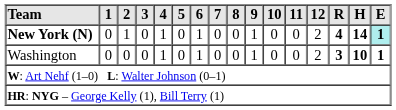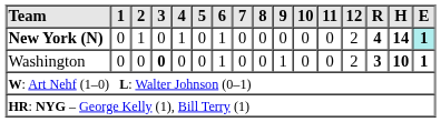 <table border=1 cellspacing=0 width=425 style="margin-left:3em;">
 <tr style="text-align:center; background-color:#e6e6e6;">
 <th align=left width=125>Team</th>
 <th width=25>1</th>
 <th width=25>2</th>
 <th width=25>3</th>
 <th width=25>4</th>
 <th width=25>5</th>
 <th width=25>6</th>
 <th width=25>7</th>
 <th width=25>8</th>
 <th width=25>9</th>
 <th width=25>10</th>
 <th width=25>11</th>
 <th width=25>12</th>
 <th width=25>R</th>
 <th width=25>H</th>
 <th width=25>E</th>
 </tr>
 <tr style="text-align:center;">
 <td align=left><strong>New York (N)</strong></td>
 <td>0</td>
 <td>1</td>
 <td>0</td>
 <td>1</td>
 <td>0</td>
 <td>1</td>
 <td>0</td>
 <td>0</td>
-<td>1</td>
+<td>0</td>
 <td>0</td>
 <td>0</td>
 <td>2</td>
 <td><strong>4</strong></td>
 <td><strong>14</strong></td>
 <td style="background: paleturquoise;"><strong>1</strong></td>
 </tr>
 <tr style="text-align:center;">
 <td align=left>Washington</td>
 <td>0</td>
 <td>0</td>
+<td><strong>0</strong></td>
 <td>0</td>
-<td>1</td>
 <td>0</td>
 <td>1</td>
 <td>0</td>
 <td>0</td>
 <td>1</td>
 <td>0</td>
 <td>0</td>
 <td>2</td>
 <td><strong>3</strong></td>
 <td><strong>10</strong></td>
 <td><strong>1</strong></td>
 </tr>
 <tr style="text-align:left;">
 <td colspan=16><small><strong>W</strong>: <a href='#'>Art Nehf</a> (1–0)   <strong>L</strong>: <a href='#'>Walter Johnson</a> (0–1)</small></td>
 </tr>
 <tr style="text-align:left;">
 <td colspan=16><small><strong>HR</strong>: <strong>NYG</strong> – <a href='#'>George Kelly</a> (1), <a href='#'>Bill Terry</a> (1)</small></td>
 </tr>
 </table>
